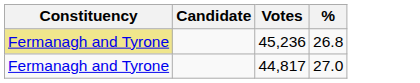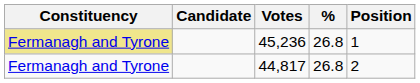 <table class="wikitable sortable">
 <tr>
 <th>Constituency</th>
 <th>Candidate</th>
 <th>Votes</th>
 <th>%</th>
+<th>Position</th>
 </tr>
 <tr>
 <td style="background: khaki;"><a href='#'>Fermanagh and Tyrone</a></td>
 <td></td>
 <td>45,236</td>
 <td>26.8</td>
+<td>1</td>
 </tr>
 <tr>
 <td><a href='#'>Fermanagh and Tyrone</a></td>
 <td></td>
 <td>44,817</td>
-<td>27.0</td>
+<td>26.8</td>
+<td>2</td>
 </tr>
 </table>
